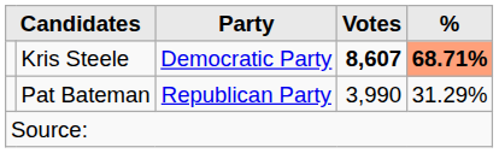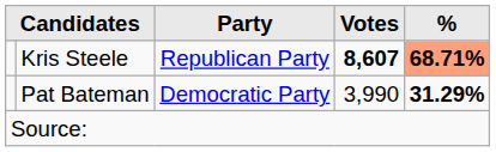 <table class=wikitable style="font-size:95%; text-align:right;">
 <tr>
 <th style="background-color:#E9E9E9" align=center colspan=2>Candidates</th>
 <th style="background-color:#E9E9E9" align=center>Party</th>
 <th style="background-color:#E9E9E9" align=center>Votes</th>
 <th style="background-color:#E9E9E9" align=center>%</th>
 </tr>
 <tr>
 <td></td>
 <td align=left>Kris Steele</td>
-<td align=center><a href='#'>Democratic Party</a></td>
+<td align=center><a href='#'>Republican Party</a></td>
 <td><strong>8,607 </strong></td>
 <td style="background: lightsalmon;"><strong>68.71%</strong></td>
 </tr>
 <tr>
 <td></td>
 <td align=left>Pat Bateman</td>
-<td align=center><a href='#'>Republican Party</a></td>
+<td align=center><a href='#'>Democratic Party</a></td>
 <td>3,990</td>
-<td>31.29%</td>
+<td><strong>31.29%</strong></td>
 </tr>
 <tr>
 <td align="left" colspan=6>Source:</td>
 </tr>
 </table>
